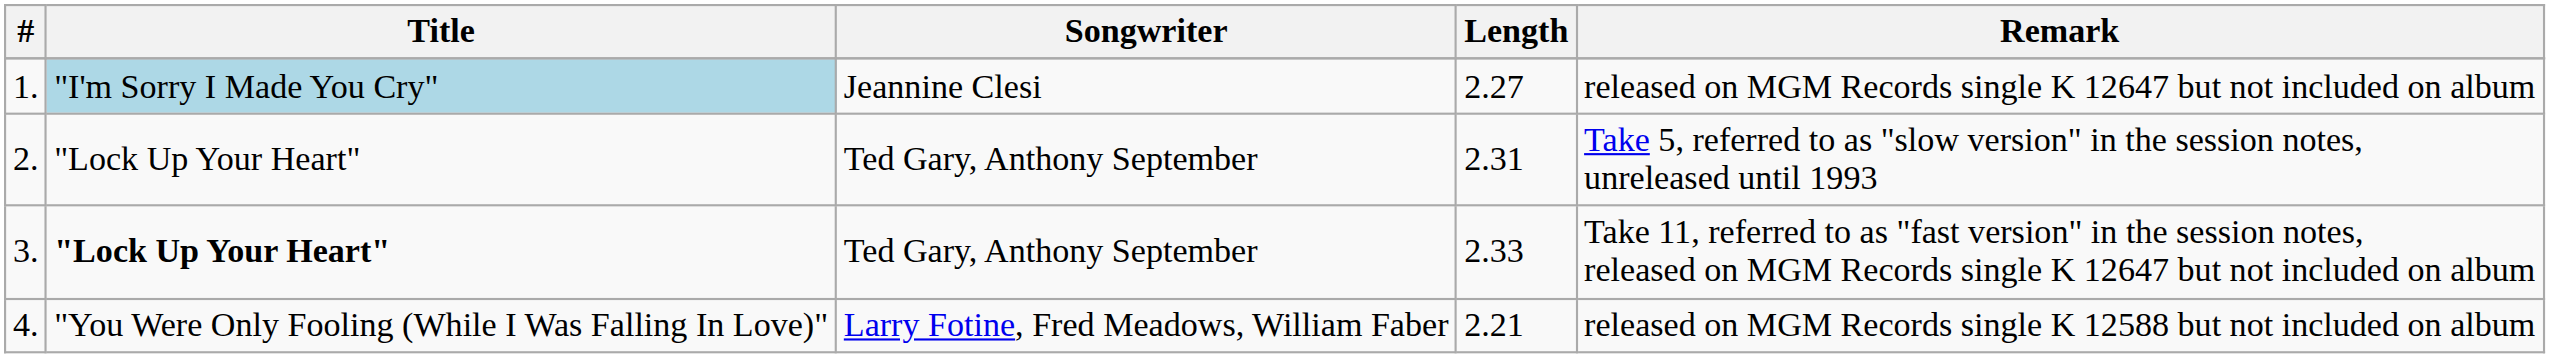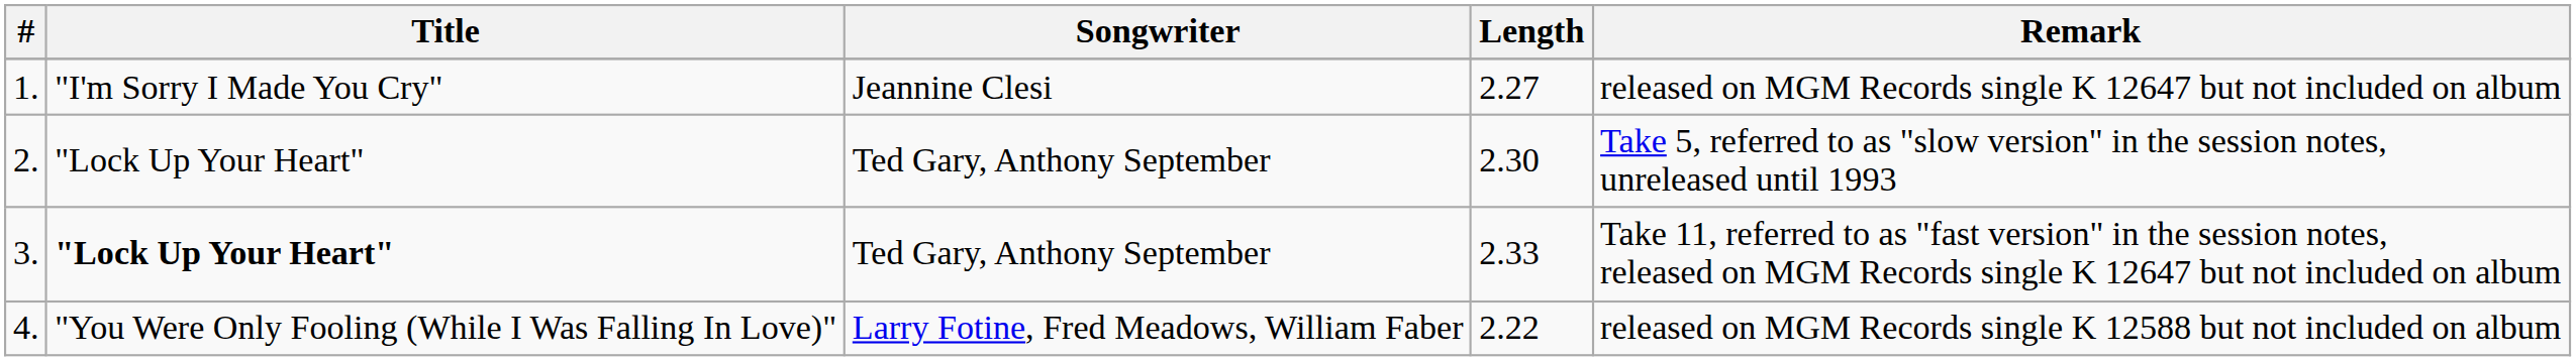 <table class="wikitable">
 <tr>
 <th>#</th>
 <th>Title</th>
 <th>Songwriter</th>
 <th>Length</th>
 <th>Remark</th>
 </tr>
 <tr bgcolor="#ebf5ff">
 </tr>
 <tr>
 <td>1.</td>
-<td style="background: lightblue;">"I'm Sorry I Made You Cry"</td>
+<td>"I'm Sorry I Made You Cry"</td>
 <td>Jeannine Clesi</td>
 <td>2.27</td>
 <td>released on MGM Records single K 12647 but not included on album</td>
 </tr>
 <tr>
 <td>2.</td>
 <td>"Lock Up Your Heart"</td>
 <td>Ted Gary, Anthony September</td>
-<td>2.31</td>
+<td>2.30</td>
 <td><a href='#'>Take</a> 5, referred to as "slow version" in the session notes,<br>unreleased until 1993</td>
 </tr>
 <tr>
 <td>3.</td>
 <td><strong>"Lock Up Your Heart"</strong></td>
 <td>Ted Gary, Anthony September</td>
 <td>2.33</td>
 <td>Take 11, referred to as "fast version" in the session notes,<br>released on MGM Records single K 12647 but not included on album</td>
 </tr>
 <tr>
 <td>4.</td>
 <td>"You Were Only Fooling (While I Was Falling In Love)"</td>
 <td><a href='#'>Larry Fotine</a>, Fred Meadows, William Faber</td>
-<td>2.21</td>
+<td>2.22</td>
 <td>released on MGM Records single K 12588 but not included on album</td>
 </tr>
 </table>
